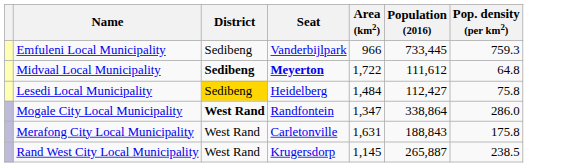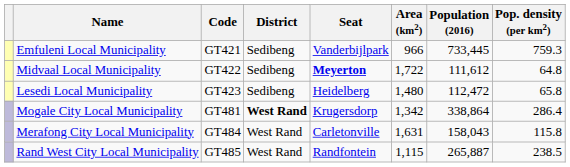 <table class="wikitable sortable">
 <tr>
 <th class="unsortable"> </th>
 <th>Name</th>
+<th>Code</th>
 <th>District</th>
 <th>Seat</th>
 <th>Area<br><small>(km<sup>2</sup>)</small></th>
 <th>Population<br><small>(2016)</small></th>
 <th>Pop. density<br><small>(per km<sup>2</sup>)</small></th>
 </tr>
 <tr>
 <td style="text-align:center;background-color:#FFFFB3"></td>
 <td><a href='#'>Emfuleni Local Municipality</a></td>
+<td>GT421</td>
 <td>Sedibeng</td>
 <td><a href='#'>Vanderbijlpark</a></td>
 <td style="text-align:right">966</td>
 <td style="text-align:right">733,445</td>
 <td style="text-align:right">759.3</td>
 </tr>
 <tr>
 <td style="text-align:center;background-color:#FFFFB3"></td>
 <td><a href='#'>Midvaal Local Municipality</a></td>
-<td><strong>Sedibeng</strong></td>
+<td>GT422</td>
+<td>Sedibeng</td>
 <td><strong><a href='#'>Meyerton</a></strong></td>
 <td style="text-align:right">1,722</td>
 <td style="text-align:right">111,612</td>
 <td style="text-align:right">64.8</td>
 </tr>
 <tr>
 <td style="text-align:center;background-color:#FFFFB3"></td>
 <td><a href='#'>Lesedi Local Municipality</a></td>
-<td style="background: gold;">Sedibeng</td>
+<td>GT423</td>
+<td>Sedibeng</td>
 <td><a href='#'>Heidelberg</a></td>
-<td style="text-align:right">1,484</td>
-<td style="text-align:right">112,427</td>
-<td style="text-align:right">75.8</td>
+<td style="text-align:right">1,480</td>
+<td style="text-align:right">112,472</td>
+<td style="text-align:right">65.8</td>
 </tr>
 <tr>
 <td style="text-align:center;background-color:#BEBADA"></td>
 <td><a href='#'>Mogale City Local Municipality</a></td>
+<td>GT481</td>
 <td><strong>West Rand</strong></td>
-<td><a href='#'>Randfontein</a></td>
-<td style="text-align:right">1,347</td>
+<td><a href='#'>Krugersdorp</a></td>
+<td style="text-align:right">1,342</td>
 <td style="text-align:right">338,864</td>
-<td style="text-align:right">286.0</td>
+<td style="text-align:right">286.4</td>
 </tr>
 <tr>
 <td style="text-align:center;background-color:#BEBADA"></td>
 <td><a href='#'>Merafong City Local Municipality</a></td>
+<td>GT484</td>
 <td>West Rand</td>
 <td><a href='#'>Carletonville</a></td>
 <td style="text-align:right">1,631</td>
-<td style="text-align:right">188,843</td>
-<td style="text-align:right">175.8</td>
+<td style="text-align:right">158,043</td>
+<td style="text-align:right">115.8</td>
 </tr>
 <tr>
 <td style="text-align:center;background-color:#BEBADA"></td>
 <td><a href='#'>Rand West City Local Municipality</a></td>
+<td>GT485</td>
 <td>West Rand</td>
-<td><a href='#'>Krugersdorp</a></td>
-<td style="text-align:right">1,145</td>
+<td><a href='#'>Randfontein</a></td>
+<td style="text-align:right">1,115</td>
 <td style="text-align:right">265,887</td>
 <td style="text-align:right">238.5</td>
 </tr>
 </table>
